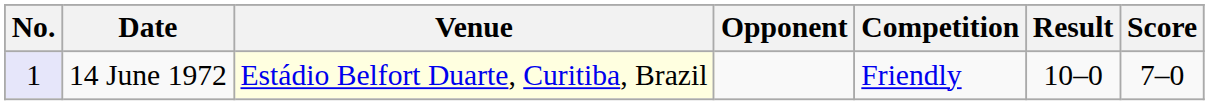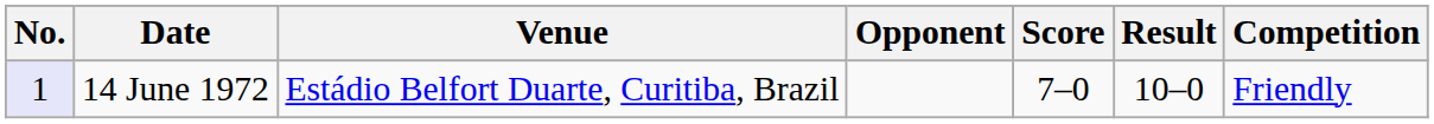 <table class="wikitable sortable">
 <tr>
 <th scope="col">No.</th>
 <th scope="col">Date</th>
 <th scope="col">Venue</th>
 <th scope="col">Opponent</th>
+<th scope="col">Score</th>
+<th scope="col">Result</th>
 <th scope="col">Competition</th>
-<th scope="col">Result</th>
-<th scope="col">Score</th>
 </tr>
 <tr>
 <td align="center" style="background: lavender;">1</td>
 <td>14 June 1972</td>
-<td style="background: lightyellow;"><a href='#'>Estádio Belfort Duarte</a>, <a href='#'>Curitiba</a>, Brazil</td>
+<td><a href='#'>Estádio Belfort Duarte</a>, <a href='#'>Curitiba</a>, Brazil</td>
 <td></td>
+<td align="center">7–0</td>
+<td align="center">10–0</td>
 <td><a href='#'>Friendly</a></td>
-<td align="center">10–0</td>
-<td align="center">7–0</td>
 </tr>
 </table>
